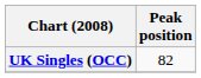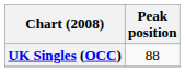 <table class="wikitable sortable plainrowheaders" style="text-align:center">
 <tr>
 <th align="left">Chart (2008)</th>
 <th align="center">Peak<br>position</th>
 </tr>
 <tr>
 <th scope="row"><a href='#'>UK Singles</a> (<a href='#'>OCC</a>)</th>
-<td align="center">82</td>
+<td align="center">88</td>
 </tr>
 <tr>
 </tr>
 </table>
